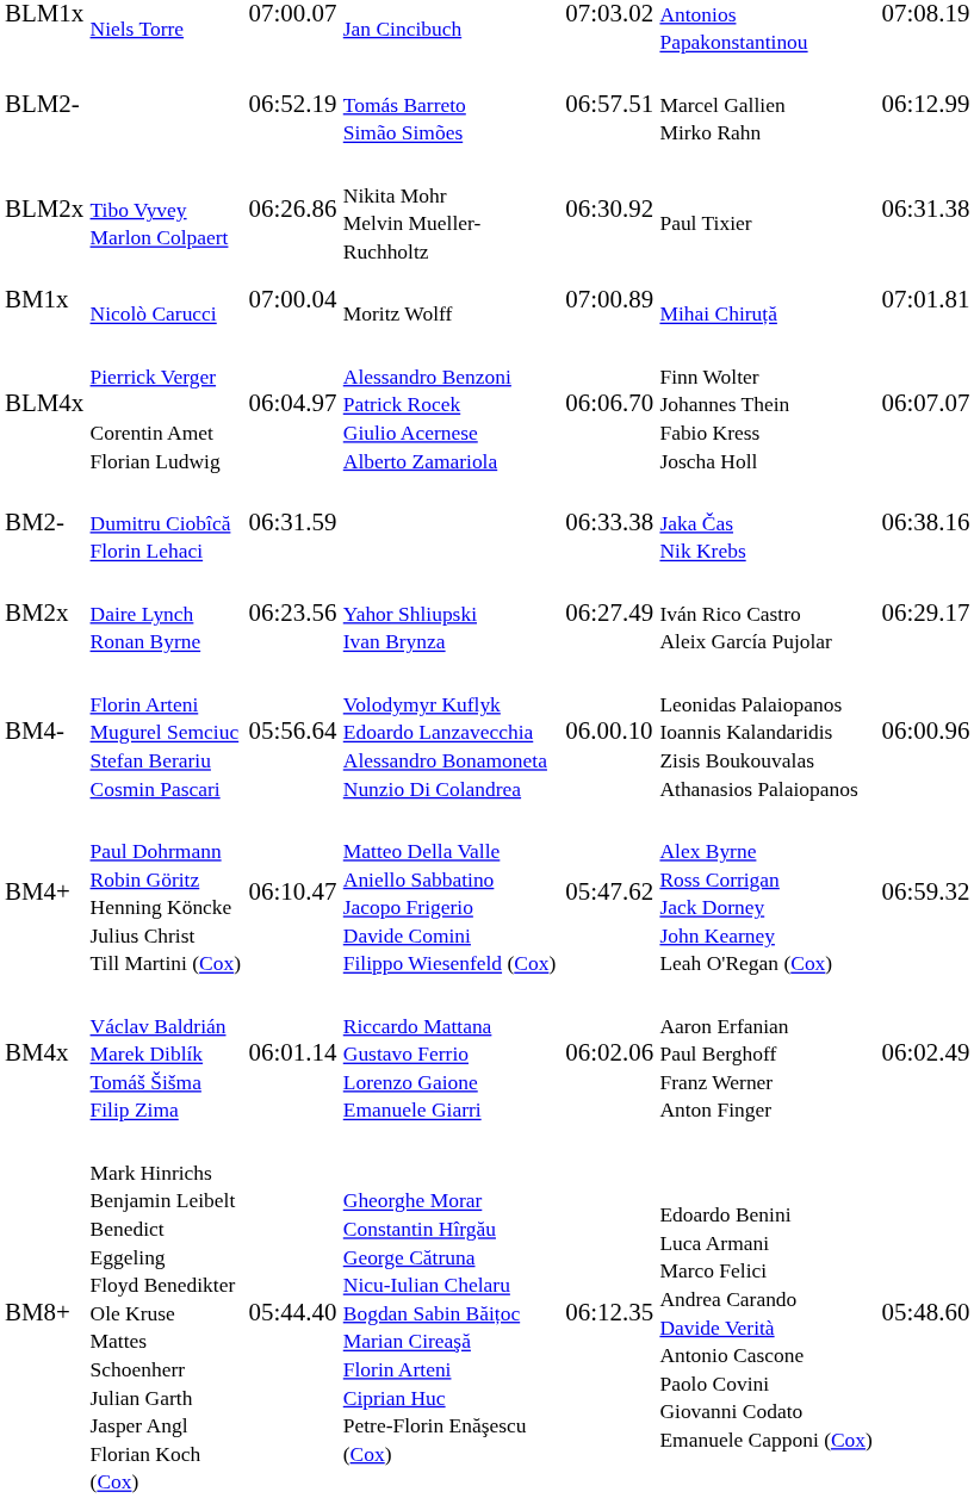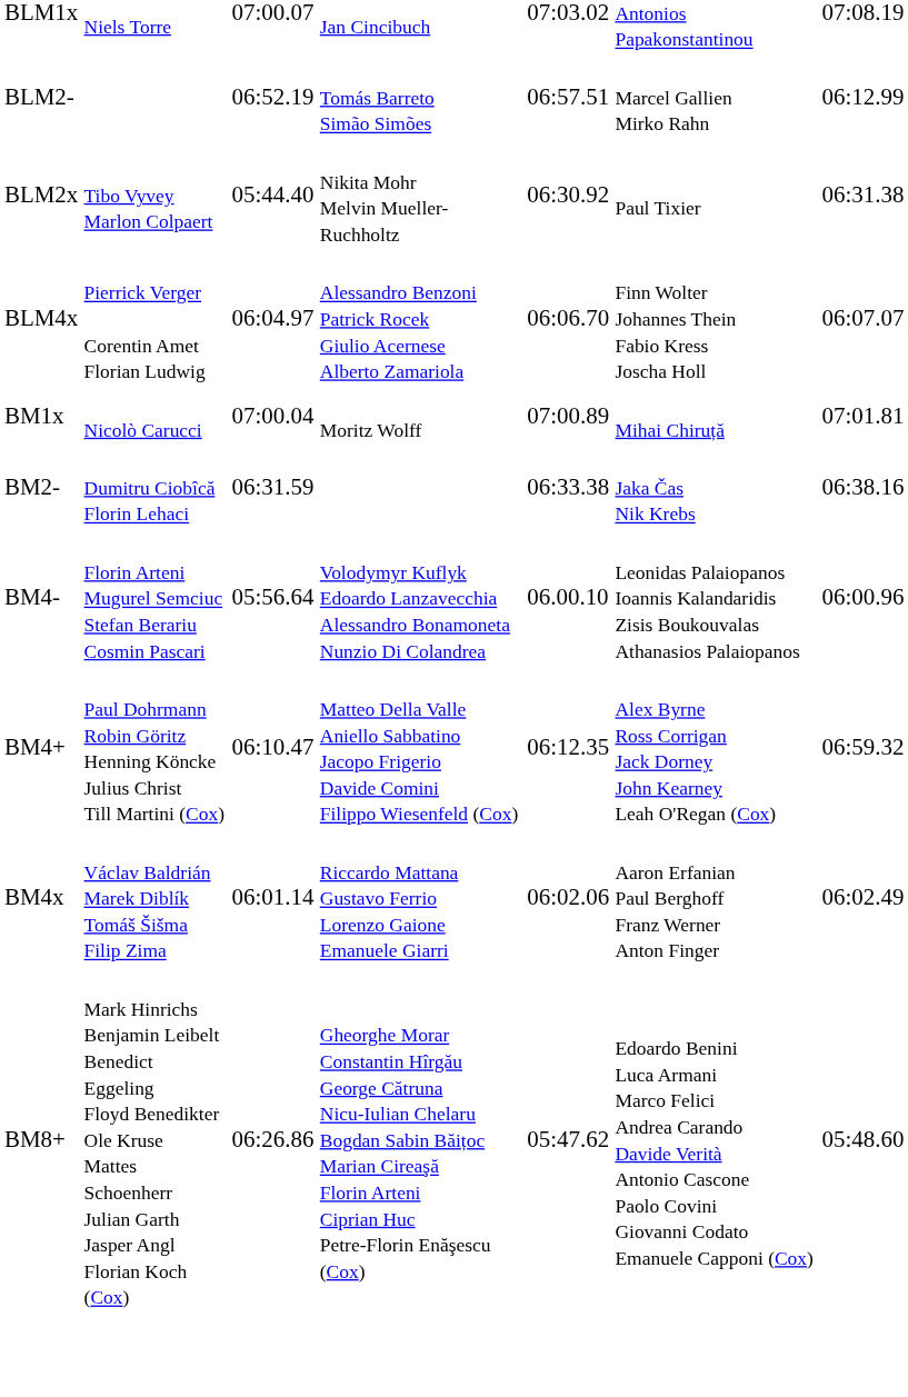 <table>
 <tr>
 <td>BLM1x</td>
 <td><br><small><a href='#'>Niels Torre</a></small></td>
 <td>07:00.07</td>
 <td><br><small><a href='#'>Jan Cincibuch</a></small></td>
 <td>07:03.02</td>
 <td><br><small><a href='#'>Antonios Papakonstantinou</a></small></td>
 <td>07:08.19</td>
 </tr>
 <tr>
 <td>BLM2-</td>
 <td><br><small><br></small></td>
 <td>06:52.19</td>
 <td><br><small><a href='#'>Tomás Barreto</a><br><a href='#'>Simão Simões</a></small></td>
 <td>06:57.51</td>
 <td><br><small>Marcel Gallien<br>Mirko Rahn</small></td>
 <td>06:12.99</td>
 </tr>
 <tr>
 <td>BLM2x</td>
 <td><br><small><a href='#'>Tibo Vyvey</a><br><a href='#'>Marlon Colpaert</a></small></td>
-<td>06:26.86</td>
+<td>05:44.40</td>
 <td><br><small>Nikita Mohr<br>Melvin Mueller-Ruchholtz</small></td>
 <td>06:30.92</td>
 <td><br><small>Paul Tixier<br></small></td>
 <td>06:31.38</td>
+</tr>
+<tr>
+<td>BLM4x</td>
+<td><br><small><a href='#'>Pierrick Verger</a><br><br>Corentin Amet<br>Florian Ludwig</small></td>
+<td>06:04.97</td>
+<td><br><small><a href='#'>Alessandro Benzoni</a><br><a href='#'>Patrick Rocek</a><br><a href='#'>Giulio Acernese</a><br><a href='#'>Alberto Zamariola</a></small></td>
+<td>06:06.70</td>
+<td><br><small>Finn Wolter<br>Johannes Thein<br>Fabio Kress<br>Joscha Holl</small></td>
+<td>06:07.07</td>
 </tr>
 <tr>
 <td>BM1x</td>
 <td><br><small><a href='#'>Nicolò Carucci</a></small></td>
 <td>07:00.04</td>
 <td><br><small>Moritz Wolff</small></td>
 <td>07:00.89</td>
 <td><br><small><a href='#'>Mihai Chiruță</a></small></td>
 <td>07:01.81</td>
 </tr>
 <tr>
-<td>BLM4x</td>
-<td><br><small><a href='#'>Pierrick Verger</a><br><br>Corentin Amet<br>Florian Ludwig</small></td>
-<td>06:04.97</td>
-<td><br><small><a href='#'>Alessandro Benzoni</a><br><a href='#'>Patrick Rocek</a><br><a href='#'>Giulio Acernese</a><br><a href='#'>Alberto Zamariola</a></small></td>
-<td>06:06.70</td>
-<td><br><small>Finn Wolter<br>Johannes Thein<br>Fabio Kress<br>Joscha Holl</small></td>
-<td>06:07.07</td>
-</tr>
-<tr>
 <td>BM2-</td>
 <td><br><small><a href='#'>Dumitru Ciobîcă</a><br><a href='#'>Florin Lehaci</a></small></td>
 <td>06:31.59</td>
 <td><br><small><br></small></td>
 <td>06:33.38</td>
 <td><br><small><a href='#'>Jaka Čas</a><br><a href='#'>Nik Krebs</a></small></td>
 <td>06:38.16</td>
-</tr>
-<tr>
-<td>BM2x</td>
-<td><br><small><a href='#'>Daire Lynch</a><br><a href='#'>Ronan Byrne</a></small></td>
-<td>06:23.56</td>
-<td><br><small><a href='#'>Yahor Shliupski</a><br><a href='#'>Ivan Brynza</a></small></td>
-<td>06:27.49</td>
-<td><br><small>Iván Rico Castro<br>Aleix García Pujolar</small></td>
-<td>06:29.17</td>
 </tr>
 <tr>
 <td>BM4-</td>
 <td><br><small><a href='#'>Florin Arteni</a><br><a href='#'>Mugurel Semciuc</a><br><a href='#'>Stefan Berariu</a><br><a href='#'>Cosmin Pascari</a></small></td>
 <td>05:56.64</td>
 <td><br><small><a href='#'>Volodymyr Kuflyk</a><br><a href='#'>Edoardo Lanzavecchia</a><br><a href='#'>Alessandro Bonamoneta</a><br><a href='#'>Nunzio Di Colandrea</a></small></td>
 <td>06.00.10</td>
 <td><br><small>Leonidas Palaiopanos<br>Ioannis Kalandaridis<br>Zisis Boukouvalas<br>Athanasios Palaiopanos</small></td>
 <td>06:00.96</td>
 </tr>
 <tr>
 <td>BM4+</td>
 <td><br><small><a href='#'>Paul Dohrmann</a><br><a href='#'>Robin Göritz</a><br>Henning Köncke<br>Julius Christ<br>Till Martini (<a href='#'>Cox</a>)</small></td>
 <td>06:10.47</td>
 <td><br><small><a href='#'>Matteo Della Valle</a><br><a href='#'>Aniello Sabbatino</a><br><a href='#'>Jacopo Frigerio</a><br><a href='#'>Davide Comini</a><br><a href='#'>Filippo Wiesenfeld</a> (<a href='#'>Cox</a>)</small></td>
-<td>05:47.62</td>
+<td>06:12.35</td>
 <td><br><small><a href='#'>Alex Byrne</a><br><a href='#'>Ross Corrigan</a><br><a href='#'>Jack Dorney</a><br><a href='#'>John Kearney</a><br>Leah O'Regan (<a href='#'>Cox</a>)</small></td>
 <td>06:59.32</td>
 </tr>
 <tr>
 <td>BM4x</td>
 <td><br><small><a href='#'>Václav Baldrián</a><br><a href='#'>Marek Diblík</a><br><a href='#'>Tomáš Šišma</a><br><a href='#'>Filip Zima</a></small></td>
 <td>06:01.14</td>
 <td><br><small><a href='#'>Riccardo Mattana</a><br><a href='#'>Gustavo Ferrio</a><br><a href='#'>Lorenzo Gaione</a><br><a href='#'>Emanuele Giarri</a></small></td>
 <td>06:02.06</td>
 <td><br><small>Aaron Erfanian<br>Paul Berghoff<br>Franz Werner<br>Anton Finger</small></td>
 <td>06:02.49</td>
 </tr>
 <tr>
 <td>BM8+</td>
 <td><br><small>Mark Hinrichs<br>Benjamin Leibelt<br>Benedict Eggeling<br>Floyd Benedikter<br>Ole Kruse<br>Mattes Schoenherr<br>Julian Garth<br>Jasper Angl<br>Florian Koch (<a href='#'>Cox</a>)</small></td>
-<td>05:44.40</td>
+<td>06:26.86</td>
 <td><br><small><a href='#'>Gheorghe Morar</a><br><a href='#'>Constantin Hîrgău</a><br><a href='#'>George Cătruna</a><br><a href='#'>Nicu-Iulian Chelaru</a><br><a href='#'>Bogdan Sabin Băițoc</a><br><a href='#'>Marian Cireaşă</a><br><a href='#'>Florin Arteni</a><br><a href='#'>Ciprian Huc</a><br>Petre-Florin Enăşescu (<a href='#'>Cox</a>)</small></td>
-<td>06:12.35</td>
+<td>05:47.62</td>
 <td><br><small>Edoardo Benini<br>Luca Armani<br>Marco Felici<br>Andrea Carando<br><a href='#'>Davide Verità</a><br>Antonio Cascone<br>Paolo Covini<br>Giovanni Codato<br>Emanuele Capponi (<a href='#'>Cox</a>)</small></td>
 <td>05:48.60</td>
 </tr>
 </table>
